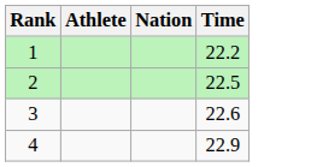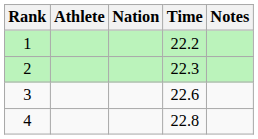 <table class="wikitable sortable" style="text-align:center">
 <tr>
 <th>Rank</th>
 <th>Athlete</th>
 <th>Nation</th>
 <th>Time</th>
+<th>Notes</th>
 </tr>
 <tr style="background:#bbf3bb;">
 <td>1</td>
 <td align=left></td>
 <td align=left></td>
 <td>22.2</td>
+<td></td>
 </tr>
 <tr style="background:#bbf3bb;">
 <td>2</td>
 <td align=left></td>
 <td align=left></td>
-<td>22.5</td>
+<td>22.3</td>
+<td></td>
 </tr>
 <tr>
 <td>3</td>
 <td align=left></td>
 <td align=left></td>
 <td>22.6</td>
+<td></td>
 </tr>
 <tr>
 <td>4</td>
 <td align=left></td>
 <td align=left></td>
-<td>22.9</td>
+<td>22.8</td>
+<td></td>
 </tr>
 </table>
